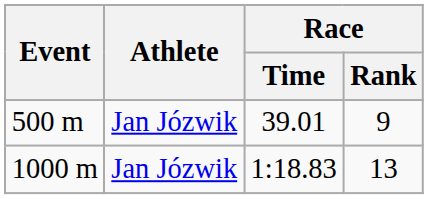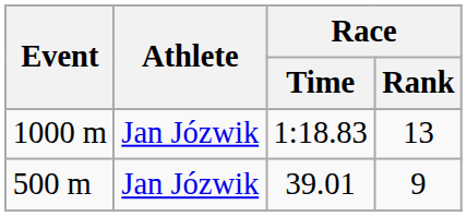 <table class="wikitable" border="1" style="font-size:90%">
 <tr>
 <th rowspan=2>Event</th>
 <th rowspan=2>Athlete</th>
 <th colspan=2>Race</th>
 </tr>
 <tr>
 <th>Time</th>
 <th>Rank</th>
 </tr>
 <tr>
+<td>1000 m</td>
+<td><a href='#'>Jan Józwik</a></td>
+<td align=center>1:18.83</td>
+<td align=center>13</td>
+</tr>
+<tr>
 <td>500 m</td>
 <td><a href='#'>Jan Józwik</a></td>
 <td align=center>39.01</td>
 <td align=center>9</td>
 </tr>
-<tr>
-<td>1000 m</td>
-<td><a href='#'>Jan Józwik</a></td>
-<td align=center>1:18.83</td>
-<td align=center>13</td>
-</tr>
 </table>
